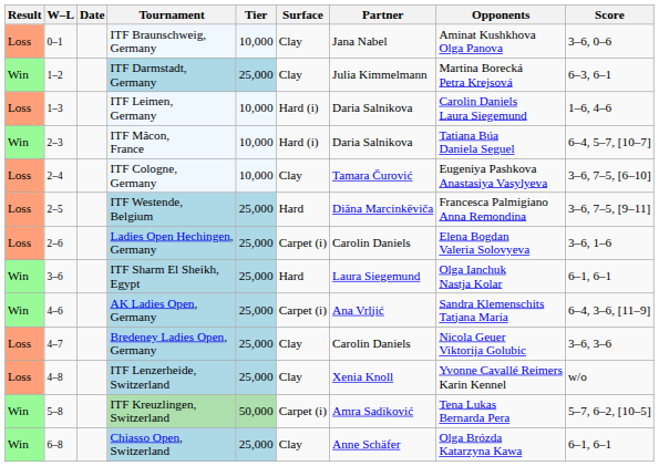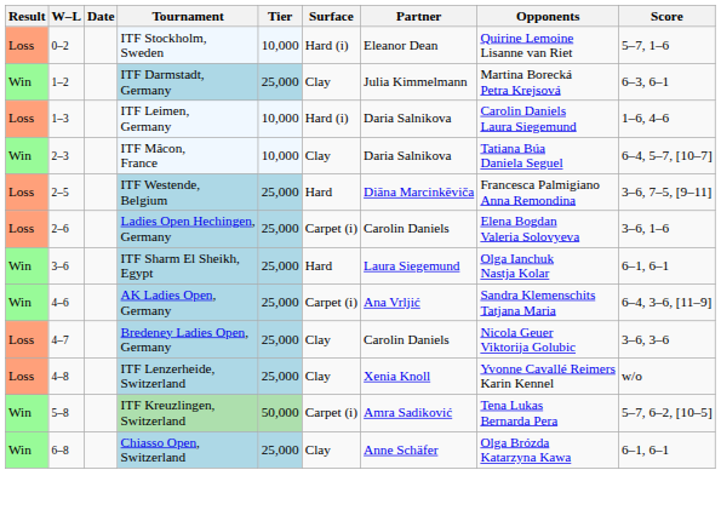 <table class="sortable wikitable nowrap">
 <tr>
 <th>Result</th>
 <th class="unsortable">W–L</th>
 <th>Date</th>
 <th>Tournament</th>
 <th>Tier</th>
 <th>Surface</th>
 <th>Partner</th>
 <th>Opponents</th>
 <th class="unsortable">Score</th>
 </tr>
 <tr>
 <td style="background:#ffa07a;">Loss</td>
-<td><small>0–1</small></td>
+<td><small>0–2</small></td>
 <td></td>
-<td style="background:#f0f8ff;">ITF Braunschweig, <br> Germany</td>
+<td style="background:#f0f8ff;">ITF Stockholm, <br> Sweden</td>
 <td style="background:#f0f8ff;">10,000</td>
-<td>Clay</td>
-<td> Jana Nabel</td>
-<td> Aminat Kushkhova <br>  <a href='#'>Olga Panova</a></td>
-<td>3–6, 0–6</td>
+<td>Hard (i)</td>
+<td> Eleanor Dean</td>
+<td> <a href='#'>Quirine Lemoine</a> <br>  Lisanne van Riet</td>
+<td>5–7, 1–6</td>
 </tr>
 <tr>
 <td style="background:#98fb98;">Win</td>
 <td><small>1–2</small></td>
 <td></td>
 <td style="background:lightblue;">ITF Darmstadt, <br> Germany</td>
 <td style="background:lightblue;">25,000</td>
 <td>Clay</td>
 <td> Julia Kimmelmann</td>
 <td> Martina Borecká <br>  <a href='#'>Petra Krejsová</a></td>
 <td>6–3, 6–1</td>
 </tr>
 <tr>
 <td style="background:#ffa07a;">Loss</td>
 <td><small>1–3</small></td>
 <td></td>
 <td style="background:#f0f8ff;">ITF Leimen, <br> Germany</td>
 <td style="background:#f0f8ff;">10,000</td>
 <td>Hard (i)</td>
 <td> Daria Salnikova</td>
 <td> <a href='#'>Carolin Daniels</a> <br>  <a href='#'>Laura Siegemund</a></td>
 <td>1–6, 4–6</td>
 </tr>
 <tr>
 <td style="background:#98fb98;">Win</td>
 <td><small>2–3</small></td>
 <td></td>
 <td style="background:#f0f8ff;">ITF Mâcon, <br> France</td>
 <td style="background:#f0f8ff;">10,000</td>
-<td>Hard (i)</td>
+<td>Clay</td>
 <td> Daria Salnikova</td>
 <td> <a href='#'>Tatiana Búa</a> <br>  <a href='#'>Daniela Seguel</a></td>
 <td>6–4, 5–7, [10–7]</td>
-</tr>
-<tr>
-<td style="background:#ffa07a;">Loss</td>
-<td><small>2–4</small></td>
-<td></td>
-<td style="background:#f0f8ff;">ITF Cologne, <br> Germany</td>
-<td style="background:#f0f8ff;">10,000</td>
-<td>Clay</td>
-<td> <a href='#'>Tamara Čurović</a></td>
-<td> Eugeniya Pashkova <br>  <a href='#'>Anastasiya Vasylyeva</a></td>
-<td>3–6, 7–5, [6–10]</td>
 </tr>
 <tr>
 <td style="background:#ffa07a;">Loss</td>
 <td><small>2–5</small></td>
 <td></td>
 <td style="background:lightblue;">ITF Westende, <br> Belgium</td>
 <td style="background:lightblue;">25,000</td>
 <td>Hard</td>
 <td> <a href='#'>Diāna Marcinkēviča</a></td>
 <td> Francesca Palmigiano <br>  <a href='#'>Anna Remondina</a></td>
 <td>3–6, 7–5, [9–11]</td>
 </tr>
 <tr>
 <td style="background:#ffa07a;">Loss</td>
 <td><small>2–6</small></td>
 <td></td>
 <td style="background:lightblue;"><a href='#'>Ladies Open Hechingen</a>, <br> Germany</td>
 <td style="background:lightblue;">25,000</td>
 <td>Carpet (i)</td>
 <td> Carolin Daniels</td>
 <td> <a href='#'>Elena Bogdan</a> <br>  <a href='#'>Valeria Solovyeva</a></td>
 <td>3–6, 1–6</td>
 </tr>
 <tr>
 <td style="background:#98fb98;">Win</td>
 <td><small>3–6</small></td>
 <td></td>
 <td style="background:lightblue;">ITF Sharm El Sheikh, <br> Egypt</td>
 <td style="background:lightblue;">25,000</td>
 <td>Hard</td>
 <td> <a href='#'>Laura Siegemund</a></td>
 <td> <a href='#'>Olga Ianchuk</a> <br>  <a href='#'>Nastja Kolar</a></td>
 <td>6–1, 6–1</td>
 </tr>
 <tr>
 <td style="background:#98fb98;">Win</td>
 <td><small>4–6</small></td>
 <td></td>
 <td style="background:lightblue;"><a href='#'>AK Ladies Open</a>, <br> Germany</td>
 <td style="background:lightblue;">25,000</td>
 <td>Carpet (i)</td>
 <td> <a href='#'>Ana Vrljić</a></td>
 <td> <a href='#'>Sandra Klemenschits</a> <br>  <a href='#'>Tatjana Maria</a></td>
 <td>6–4, 3–6, [11–9]</td>
 </tr>
 <tr>
 <td style="background:#ffa07a;">Loss</td>
 <td><small>4–7</small></td>
 <td></td>
 <td style="background:lightblue;"><a href='#'>Bredeney Ladies Open</a>, <br> Germany</td>
 <td style="background:lightblue;">25,000</td>
 <td>Clay</td>
 <td> Carolin Daniels</td>
 <td> <a href='#'>Nicola Geuer</a> <br>  <a href='#'>Viktorija Golubic</a></td>
 <td>3–6, 3–6</td>
 </tr>
 <tr>
 <td style="background:#ffa07a;">Loss</td>
 <td><small>4–8</small></td>
 <td></td>
 <td style="background:lightblue;">ITF Lenzerheide, <br> Switzerland</td>
 <td style="background:lightblue;">25,000</td>
 <td>Clay</td>
 <td> <a href='#'>Xenia Knoll</a></td>
 <td> <a href='#'>Yvonne Cavallé Reimers</a> <br>  Karin Kennel</td>
 <td>w/o</td>
 </tr>
 <tr>
 <td style="background:#98fb98;">Win</td>
 <td><small>5–8</small></td>
 <td></td>
 <td style="background:#addfad;">ITF Kreuzlingen, <br> Switzerland</td>
 <td style="background:#addfad;">50,000</td>
 <td>Carpet (i)</td>
 <td> <a href='#'>Amra Sadiković</a></td>
 <td> <a href='#'>Tena Lukas</a> <br>  <a href='#'>Bernarda Pera</a></td>
 <td>5–7, 6–2, [10–5]</td>
 </tr>
 <tr>
 <td style="background:#98fb98;">Win</td>
 <td><small>6–8</small></td>
 <td></td>
 <td style="background:lightblue;"><a href='#'>Chiasso Open</a>, <br> Switzerland</td>
 <td style="background:lightblue;">25,000</td>
 <td>Clay</td>
 <td> <a href='#'>Anne Schäfer</a></td>
 <td> <a href='#'>Olga Brózda</a> <br>  <a href='#'>Katarzyna Kawa</a></td>
 <td>6–1, 6–1</td>
 </tr>
 </table>
